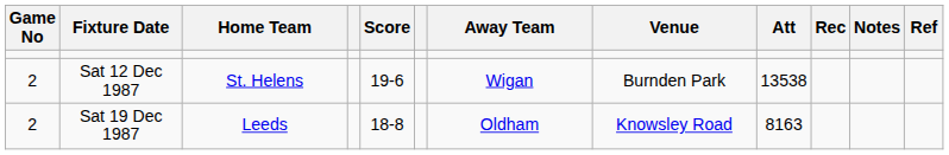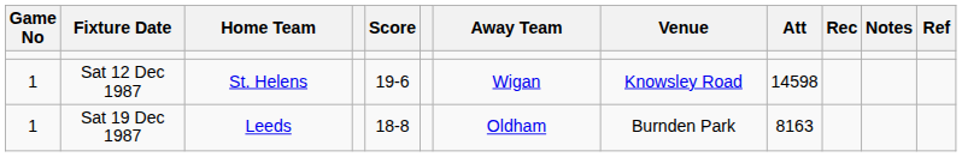 <table class="wikitable" style="text-align:center;">
 <tr>
 <th width=10 abbr="No">Game No</th>
 <th width=110 abbr="Date">Fixture Date</th>
 <th width=150 abbr="Home Team">Home Team</th>
 <th width=5 abbr="space"></th>
 <th width=20 abbr="Score">Score</th>
 <th width=5 abbr="space"></th>
 <th width=150 abbr="Away Team">Away Team</th>
 <th width=150 abbr="Venue">Venue</th>
 <th width=30 abbr="Att">Att</th>
 <th width=30 abbr="Rec">Rec</th>
 <th width=20 abbr="Notes">Notes</th>
 <th width=30 abbr="Ref">Ref</th>
 </tr>
 <tr>
 <td></td>
 <td></td>
 <td></td>
 <td></td>
 <td></td>
 <td></td>
 <td></td>
 <td></td>
 <td></td>
 <td></td>
 <td></td>
 </tr>
 <tr>
-<td>2</td>
+<td>1</td>
 <td>Sat 12 Dec 1987</td>
 <td><a href='#'>St. Helens</a></td>
 <td></td>
 <td>19-6</td>
 <td></td>
 <td><a href='#'>Wigan</a></td>
-<td>Burnden Park</td>
-<td>13538</td>
+<td><a href='#'>Knowsley Road</a></td>
+<td>14598</td>
 <td></td>
 <td></td>
 <td></td>
 </tr>
 <tr>
-<td>2</td>
+<td>1</td>
 <td>Sat 19 Dec 1987</td>
 <td><a href='#'>Leeds</a></td>
 <td></td>
 <td>18-8</td>
 <td></td>
 <td><a href='#'>Oldham</a></td>
-<td><a href='#'>Knowsley Road</a></td>
+<td>Burnden Park</td>
 <td>8163</td>
 <td></td>
 <td></td>
 <td></td>
 </tr>
 </table>
